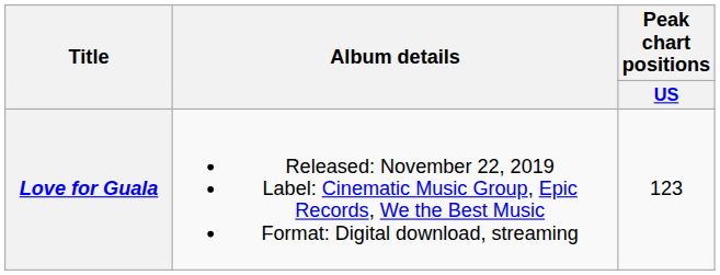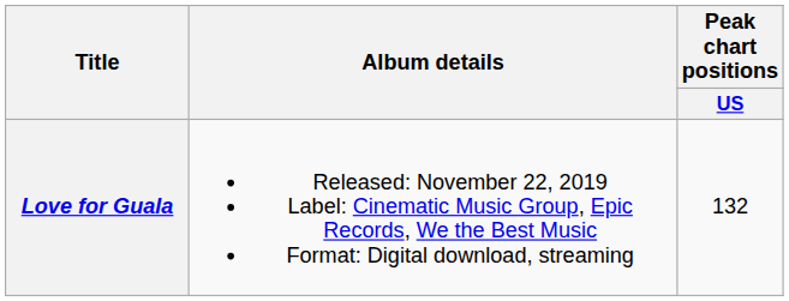 <table class="wikitable plainrowheaders" style="text-align: center;">
 <tr>
 <th rowspan="2" scope="col" style="width:8em;">Title</th>
 <th rowspan="2" scope="col" style="width:22em;">Album details</th>
 <th colspan=scope="col">Peak chart positions</th>
 </tr>
 <tr>
 <th scope="col" style="width:2em;font-size:90%;"><a href='#'>US</a></th>
 </tr>
 <tr>
 <th scope="row"><em><a href='#'>Love for Guala</a></em></th>
 <td><br><ul><li>Released: November 22, 2019</li><li>Label: <a href='#'>Cinematic Music Group</a>, <a href='#'>Epic Records</a>, <a href='#'>We the Best Music</a></li><li>Format: Digital download, streaming</li></ul></td>
-<td>123</td>
+<td>132</td>
 </tr>
 </table>
